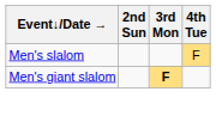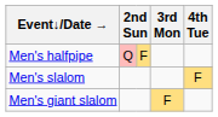 <table class="wikitable" style="margin:0.5em auto; font-size:90%; line-height:1.25em; text-align:center;">
 <tr>
 <th>Event↓/Date →</th>
 <th colspan=2>2nd<br>Sun</th>
 <th>3rd<br>Mon</th>
 <th>4th<br>Tue</th>
+</tr>
+<tr>
+<td align="left"><a href='#'>Men's halfpipe</a></td>
+<td bgcolor="#FFBBBB">Q</td>
+<td bgcolor="#FFDF80">F</td>
+<td></td>
+<td></td>
 </tr>
 <tr>
 <td align="left"><a href='#'>Men's slalom</a></td>
 <td colspan=2></td>
 <td></td>
 <td bgcolor="#FFDF80">F</td>
 </tr>
 <tr>
 <td align="left"><a href='#'>Men's giant slalom</a></td>
 <td colspan=2></td>
-<td bgcolor="#FFDF80"><strong>F</strong></td>
+<td bgcolor="#FFDF80">F</td>
 <td></td>
 </tr>
 </table>
